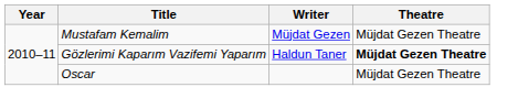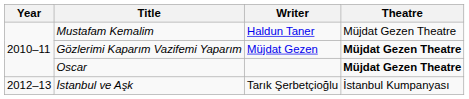 <table class="wikitable">
 <tr>
 <th>Year</th>
 <th>Title</th>
 <th>Writer</th>
 <th>Theatre</th>
 </tr>
 <tr>
 <td rowspan=3>2010–11</td>
 <td><em>Mustafam Kemalim</em></td>
-<td><a href='#'>Müjdat Gezen</a></td>
+<td><a href='#'>Haldun Taner</a></td>
 <td>Müjdat Gezen Theatre</td>
 </tr>
 <tr>
 <td><em>Gözlerimi Kaparım Vazifemi Yaparım</em></td>
-<td><a href='#'>Haldun Taner</a></td>
+<td><a href='#'>Müjdat Gezen</a></td>
 <td><strong>Müjdat Gezen Theatre</strong></td>
 </tr>
 <tr>
 <td><em>Oscar</em></td>
 <td></td>
-<td>Müjdat Gezen Theatre</td>
+<td><strong>Müjdat Gezen Theatre</strong></td>
+</tr>
+<tr>
+<td>2012–13</td>
+<td><em>İstanbul ve Aşk</em></td>
+<td>Tarık Şerbetçioğlu</td>
+<td>İstanbul Kumpanyası</td>
 </tr>
 </table>
